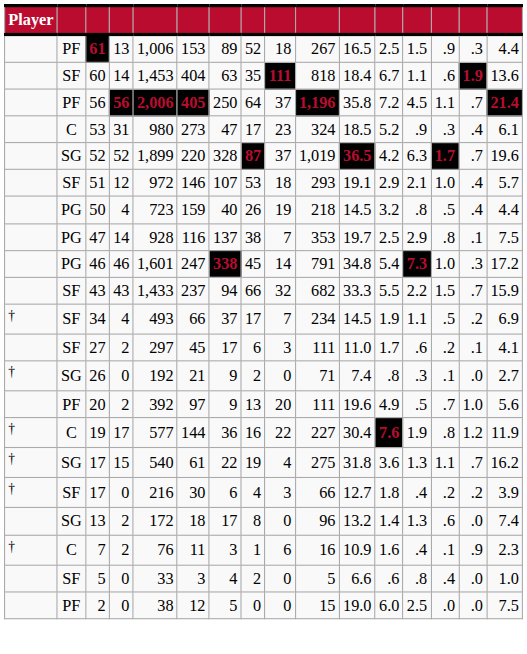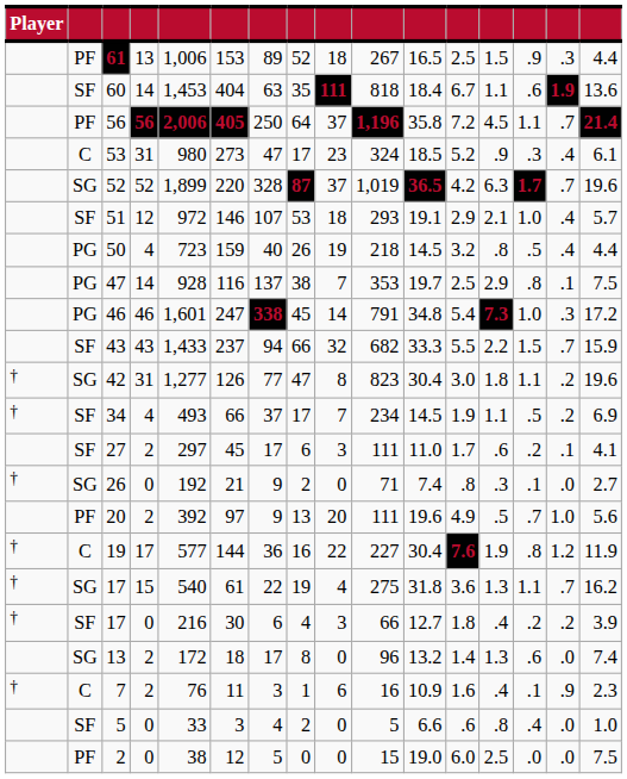 <table class="wikitable sortable" style="font-size: 95%; text-align:right;">
 <tr>
 <th style="background:#BA0C2F; color:#FFFFFF; border-top:#010101 3px solid; border-bottom:#010101 3px solid;">Player</th>
 <th style="background:#BA0C2F; color:#FFFFFF; border-top:#010101 3px solid; border-bottom:#010101 3px solid;"></th>
 <th style="background:#BA0C2F; color:#FFFFFF; border-top:#010101 3px solid; border-bottom:#010101 3px solid;"></th>
 <th style="background:#BA0C2F; color:#FFFFFF; border-top:#010101 3px solid; border-bottom:#010101 3px solid;"></th>
 <th style="background:#BA0C2F; color:#FFFFFF; border-top:#010101 3px solid; border-bottom:#010101 3px solid;"></th>
 <th style="background:#BA0C2F; color:#FFFFFF; border-top:#010101 3px solid; border-bottom:#010101 3px solid;"></th>
 <th style="background:#BA0C2F; color:#FFFFFF; border-top:#010101 3px solid; border-bottom:#010101 3px solid;"></th>
 <th style="background:#BA0C2F; color:#FFFFFF; border-top:#010101 3px solid; border-bottom:#010101 3px solid;"></th>
 <th style="background:#BA0C2F; color:#FFFFFF; border-top:#010101 3px solid; border-bottom:#010101 3px solid;"></th>
 <th style="background:#BA0C2F; color:#FFFFFF; border-top:#010101 3px solid; border-bottom:#010101 3px solid;"></th>
 <th style="background:#BA0C2F; color:#FFFFFF; border-top:#010101 3px solid; border-bottom:#010101 3px solid;"></th>
 <th style="background:#BA0C2F; color:#FFFFFF; border-top:#010101 3px solid; border-bottom:#010101 3px solid;"></th>
 <th style="background:#BA0C2F; color:#FFFFFF; border-top:#010101 3px solid; border-bottom:#010101 3px solid;"></th>
 <th style="background:#BA0C2F; color:#FFFFFF; border-top:#010101 3px solid; border-bottom:#010101 3px solid;"></th>
 <th style="background:#BA0C2F; color:#FFFFFF; border-top:#010101 3px solid; border-bottom:#010101 3px solid;"></th>
 <th style="background:#BA0C2F; color:#FFFFFF; border-top:#010101 3px solid; border-bottom:#010101 3px solid;"></th>
 </tr>
 <tr>
 <td style="text-align:left;"></td>
 <td style="text-align:center;">PF</td>
 <td style="background:#010101; color:#BA0C2F;"><strong>61</strong></td>
 <td>13</td>
 <td>1,006</td>
 <td>153</td>
 <td>89</td>
 <td>52</td>
 <td>18</td>
 <td>267</td>
 <td>16.5</td>
 <td>2.5</td>
 <td>1.5</td>
 <td>.9</td>
 <td>.3</td>
 <td>4.4</td>
 </tr>
 <tr>
 <td style="text-align:left;"></td>
 <td style="text-align:center;">SF</td>
 <td>60</td>
 <td>14</td>
 <td>1,453</td>
 <td>404</td>
 <td>63</td>
 <td>35</td>
 <td style="background:#010101; color:#BA0C2F;"><strong>111</strong></td>
 <td>818</td>
 <td>18.4</td>
 <td>6.7</td>
 <td>1.1</td>
 <td>.6</td>
 <td style="background:#010101; color:#BA0C2F;"><strong>1.9</strong></td>
 <td>13.6</td>
 </tr>
 <tr>
 <td style="text-align:left;"></td>
 <td style="text-align:center;">PF</td>
 <td>56</td>
 <td style="background:#010101; color:#BA0C2F;"><strong>56</strong></td>
 <td style="background:#010101; color:#BA0C2F;"><strong>2,006</strong></td>
 <td style="background:#010101; color:#BA0C2F;"><strong>405</strong></td>
 <td>250</td>
 <td>64</td>
 <td>37</td>
 <td style="background:#010101; color:#BA0C2F;"><strong>1,196</strong></td>
 <td>35.8</td>
 <td>7.2</td>
 <td>4.5</td>
 <td>1.1</td>
 <td>.7</td>
 <td style="background:#010101; color:#BA0C2F;"><strong>21.4</strong></td>
 </tr>
 <tr>
 <td style="text-align:left;"></td>
 <td style="text-align:center;">C</td>
 <td>53</td>
 <td>31</td>
 <td>980</td>
 <td>273</td>
 <td>47</td>
 <td>17</td>
 <td>23</td>
 <td>324</td>
 <td>18.5</td>
 <td>5.2</td>
 <td>.9</td>
 <td>.3</td>
 <td>.4</td>
 <td>6.1</td>
 </tr>
 <tr>
 <td style="text-align:left;"></td>
 <td style="text-align:center;">SG</td>
 <td>52</td>
 <td>52</td>
 <td>1,899</td>
 <td>220</td>
 <td>328</td>
 <td style="background:#010101; color:#BA0C2F;"><strong>87</strong></td>
 <td>37</td>
 <td>1,019</td>
 <td style="background:#010101; color:#BA0C2F;"><strong>36.5</strong></td>
 <td>4.2</td>
 <td>6.3</td>
 <td style="background:#010101; color:#BA0C2F;"><strong>1.7</strong></td>
 <td>.7</td>
 <td>19.6</td>
 </tr>
 <tr>
 <td style="text-align:left;"></td>
 <td style="text-align:center;">SF</td>
 <td>51</td>
 <td>12</td>
 <td>972</td>
 <td>146</td>
 <td>107</td>
 <td>53</td>
 <td>18</td>
 <td>293</td>
 <td>19.1</td>
 <td>2.9</td>
 <td>2.1</td>
 <td>1.0</td>
 <td>.4</td>
 <td>5.7</td>
 </tr>
 <tr>
 <td style="text-align:left;"></td>
 <td style="text-align:center;">PG</td>
 <td>50</td>
 <td>4</td>
 <td>723</td>
 <td>159</td>
 <td>40</td>
 <td>26</td>
 <td>19</td>
 <td>218</td>
 <td>14.5</td>
 <td>3.2</td>
 <td>.8</td>
 <td>.5</td>
 <td>.4</td>
 <td>4.4</td>
 </tr>
 <tr>
 <td style="text-align:left;"></td>
 <td style="text-align:center;">PG</td>
 <td>47</td>
 <td>14</td>
 <td>928</td>
 <td>116</td>
 <td>137</td>
 <td>38</td>
 <td>7</td>
 <td>353</td>
 <td>19.7</td>
 <td>2.5</td>
 <td>2.9</td>
 <td>.8</td>
 <td>.1</td>
 <td>7.5</td>
 </tr>
 <tr>
 <td style="text-align:left;"></td>
 <td style="text-align:center;">PG</td>
 <td>46</td>
 <td>46</td>
 <td>1,601</td>
 <td>247</td>
 <td style="background:#010101; color:#BA0C2F;"><strong>338</strong></td>
 <td>45</td>
 <td>14</td>
 <td>791</td>
 <td>34.8</td>
 <td>5.4</td>
 <td style="background:#010101; color:#BA0C2F;"><strong>7.3</strong></td>
 <td>1.0</td>
 <td>.3</td>
 <td>17.2</td>
 </tr>
 <tr>
 <td style="text-align:left;"></td>
 <td style="text-align:center;">SF</td>
 <td>43</td>
 <td>43</td>
 <td>1,433</td>
 <td>237</td>
 <td>94</td>
 <td>66</td>
 <td>32</td>
 <td>682</td>
 <td>33.3</td>
 <td>5.5</td>
 <td>2.2</td>
 <td>1.5</td>
 <td>.7</td>
 <td>15.9</td>
 </tr>
 <tr>
 <td style="text-align:left;"><sup>†</sup></td>
+<td style="text-align:center;">SG</td>
+<td>42</td>
+<td>31</td>
+<td>1,277</td>
+<td>126</td>
+<td>77</td>
+<td>47</td>
+<td>8</td>
+<td>823</td>
+<td>30.4</td>
+<td>3.0</td>
+<td>1.8</td>
+<td>1.1</td>
+<td>.2</td>
+<td>19.6</td>
+</tr>
+<tr>
+<td style="text-align:left;"><sup>†</sup></td>
 <td style="text-align:center;">SF</td>
 <td>34</td>
 <td>4</td>
 <td>493</td>
 <td>66</td>
 <td>37</td>
 <td>17</td>
 <td>7</td>
 <td>234</td>
 <td>14.5</td>
 <td>1.9</td>
 <td>1.1</td>
 <td>.5</td>
 <td>.2</td>
 <td>6.9</td>
 </tr>
 <tr>
 <td style="text-align:left;"></td>
 <td style="text-align:center;">SF</td>
 <td>27</td>
 <td>2</td>
 <td>297</td>
 <td>45</td>
 <td>17</td>
 <td>6</td>
 <td>3</td>
 <td>111</td>
 <td>11.0</td>
 <td>1.7</td>
 <td>.6</td>
 <td>.2</td>
 <td>.1</td>
 <td>4.1</td>
 </tr>
 <tr>
 <td style="text-align:left;"><sup>†</sup></td>
 <td style="text-align:center;">SG</td>
 <td>26</td>
 <td>0</td>
 <td>192</td>
 <td>21</td>
 <td>9</td>
 <td>2</td>
 <td>0</td>
 <td>71</td>
 <td>7.4</td>
 <td>.8</td>
 <td>.3</td>
 <td>.1</td>
 <td>.0</td>
 <td>2.7</td>
 </tr>
 <tr>
 <td style="text-align:left;"></td>
 <td style="text-align:center;">PF</td>
 <td>20</td>
 <td>2</td>
 <td>392</td>
 <td>97</td>
 <td>9</td>
 <td>13</td>
 <td>20</td>
 <td>111</td>
 <td>19.6</td>
 <td>4.9</td>
 <td>.5</td>
 <td>.7</td>
 <td>1.0</td>
 <td>5.6</td>
 </tr>
 <tr>
 <td style="text-align:left;"><sup>†</sup></td>
 <td style="text-align:center;">C</td>
 <td>19</td>
 <td>17</td>
 <td>577</td>
 <td>144</td>
 <td>36</td>
 <td>16</td>
 <td>22</td>
 <td>227</td>
 <td>30.4</td>
 <td style="background:#010101; color:#BA0C2F;"><strong>7.6</strong></td>
 <td>1.9</td>
 <td>.8</td>
 <td>1.2</td>
 <td>11.9</td>
 </tr>
 <tr>
 <td style="text-align:left;"><sup>†</sup></td>
 <td style="text-align:center;">SG</td>
 <td>17</td>
 <td>15</td>
 <td>540</td>
 <td>61</td>
 <td>22</td>
 <td>19</td>
 <td>4</td>
 <td>275</td>
 <td>31.8</td>
 <td>3.6</td>
 <td>1.3</td>
 <td>1.1</td>
 <td>.7</td>
 <td>16.2</td>
 </tr>
 <tr>
 <td style="text-align:left;"><sup>†</sup></td>
 <td style="text-align:center;">SF</td>
 <td>17</td>
 <td>0</td>
 <td>216</td>
 <td>30</td>
 <td>6</td>
 <td>4</td>
 <td>3</td>
 <td>66</td>
 <td>12.7</td>
 <td>1.8</td>
 <td>.4</td>
 <td>.2</td>
 <td>.2</td>
 <td>3.9</td>
 </tr>
 <tr>
 <td style="text-align:left;"></td>
 <td style="text-align:center;">SG</td>
 <td>13</td>
 <td>2</td>
 <td>172</td>
 <td>18</td>
 <td>17</td>
 <td>8</td>
 <td>0</td>
 <td>96</td>
 <td>13.2</td>
 <td>1.4</td>
 <td>1.3</td>
 <td>.6</td>
 <td>.0</td>
 <td>7.4</td>
 </tr>
 <tr>
 <td style="text-align:left;"><sup>†</sup></td>
 <td style="text-align:center;">C</td>
 <td>7</td>
 <td>2</td>
 <td>76</td>
 <td>11</td>
 <td>3</td>
 <td>1</td>
 <td>6</td>
 <td>16</td>
 <td>10.9</td>
 <td>1.6</td>
 <td>.4</td>
 <td>.1</td>
 <td>.9</td>
 <td>2.3</td>
 </tr>
 <tr>
 <td style="text-align:left;"></td>
 <td style="text-align:center;">SF</td>
 <td>5</td>
 <td>0</td>
 <td>33</td>
 <td>3</td>
 <td>4</td>
 <td>2</td>
 <td>0</td>
 <td>5</td>
 <td>6.6</td>
 <td>.6</td>
 <td>.8</td>
 <td>.4</td>
 <td>.0</td>
 <td>1.0</td>
 </tr>
 <tr>
 <td style="text-align:left;"></td>
 <td style="text-align:center;">PF</td>
 <td>2</td>
 <td>0</td>
 <td>38</td>
 <td>12</td>
 <td>5</td>
 <td>0</td>
 <td>0</td>
 <td>15</td>
 <td>19.0</td>
 <td>6.0</td>
 <td>2.5</td>
 <td>.0</td>
 <td>.0</td>
 <td>7.5</td>
 </tr>
 </table>
